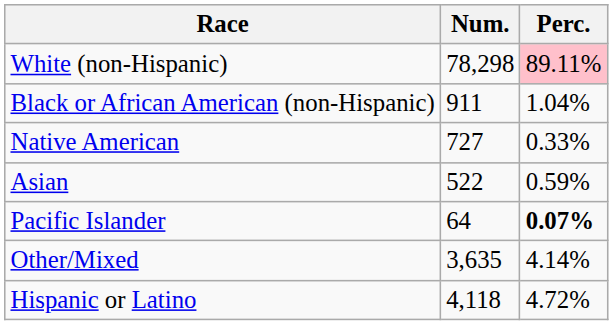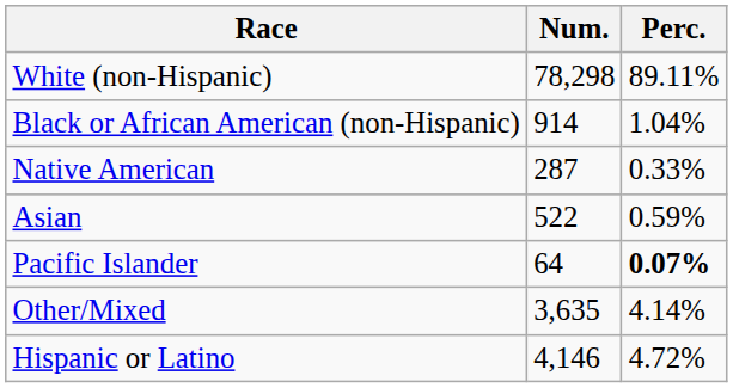 <table class="wikitable">
 <tr>
 <th>Race</th>
 <th>Num.</th>
 <th>Perc.</th>
 </tr>
 <tr>
 <td><a href='#'>White</a> (non-Hispanic)</td>
 <td>78,298</td>
-<td style="background: pink;">89.11%</td>
+<td>89.11%</td>
 </tr>
 <tr>
 <td><a href='#'>Black or African American</a> (non-Hispanic)</td>
-<td>911</td>
+<td>914</td>
 <td>1.04%</td>
 </tr>
 <tr>
 <td><a href='#'>Native American</a></td>
-<td>727</td>
+<td>287</td>
 <td>0.33%</td>
 </tr>
 <tr>
 <td><a href='#'>Asian</a></td>
 <td>522</td>
 <td>0.59%</td>
 </tr>
 <tr>
 <td><a href='#'>Pacific Islander</a></td>
 <td>64</td>
 <td><strong>0.07%</strong></td>
 </tr>
 <tr>
 <td><a href='#'>Other/Mixed</a></td>
 <td>3,635</td>
 <td>4.14%</td>
 </tr>
 <tr>
 <td><a href='#'>Hispanic</a> or <a href='#'>Latino</a></td>
-<td>4,118</td>
+<td>4,146</td>
 <td>4.72%</td>
 </tr>
 </table>
